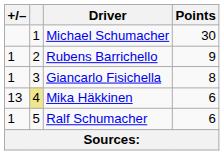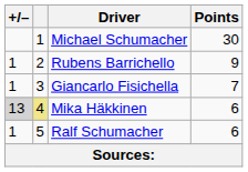 <table class="wikitable" style="font-size: 85%;">
 <tr>
 <th scope="col">+/–</th>
 <th scope="col"></th>
 <th scope="col">Driver</th>
 <th scope="col">Points</th>
 </tr>
 <tr>
 <td align="left"></td>
 <td align="center">1</td>
 <td> <a href='#'>Michael Schumacher</a></td>
 <td align="right">30</td>
 </tr>
 <tr>
 <td align="left"> 1</td>
 <td align="center">2</td>
 <td> <a href='#'>Rubens Barrichello</a></td>
 <td align="right">9</td>
 </tr>
 <tr>
 <td align="left"> 1</td>
 <td align="center">3</td>
 <td> <a href='#'>Giancarlo Fisichella</a></td>
-<td align="right">8</td>
+<td align="right">7</td>
 </tr>
 <tr>
-<td align="left"> 13</td>
+<td align="left" style="background: lightgrey;"> 13</td>
 <td align="center" style="background: khaki;">4</td>
 <td> <a href='#'>Mika Häkkinen</a></td>
 <td align="right">6</td>
 </tr>
 <tr>
 <td align="left"> 1</td>
 <td align="center">5</td>
 <td> <a href='#'>Ralf Schumacher</a></td>
 <td align="right">6</td>
 </tr>
 <tr>
 <th colspan=4>Sources:</th>
 </tr>
 </table>
